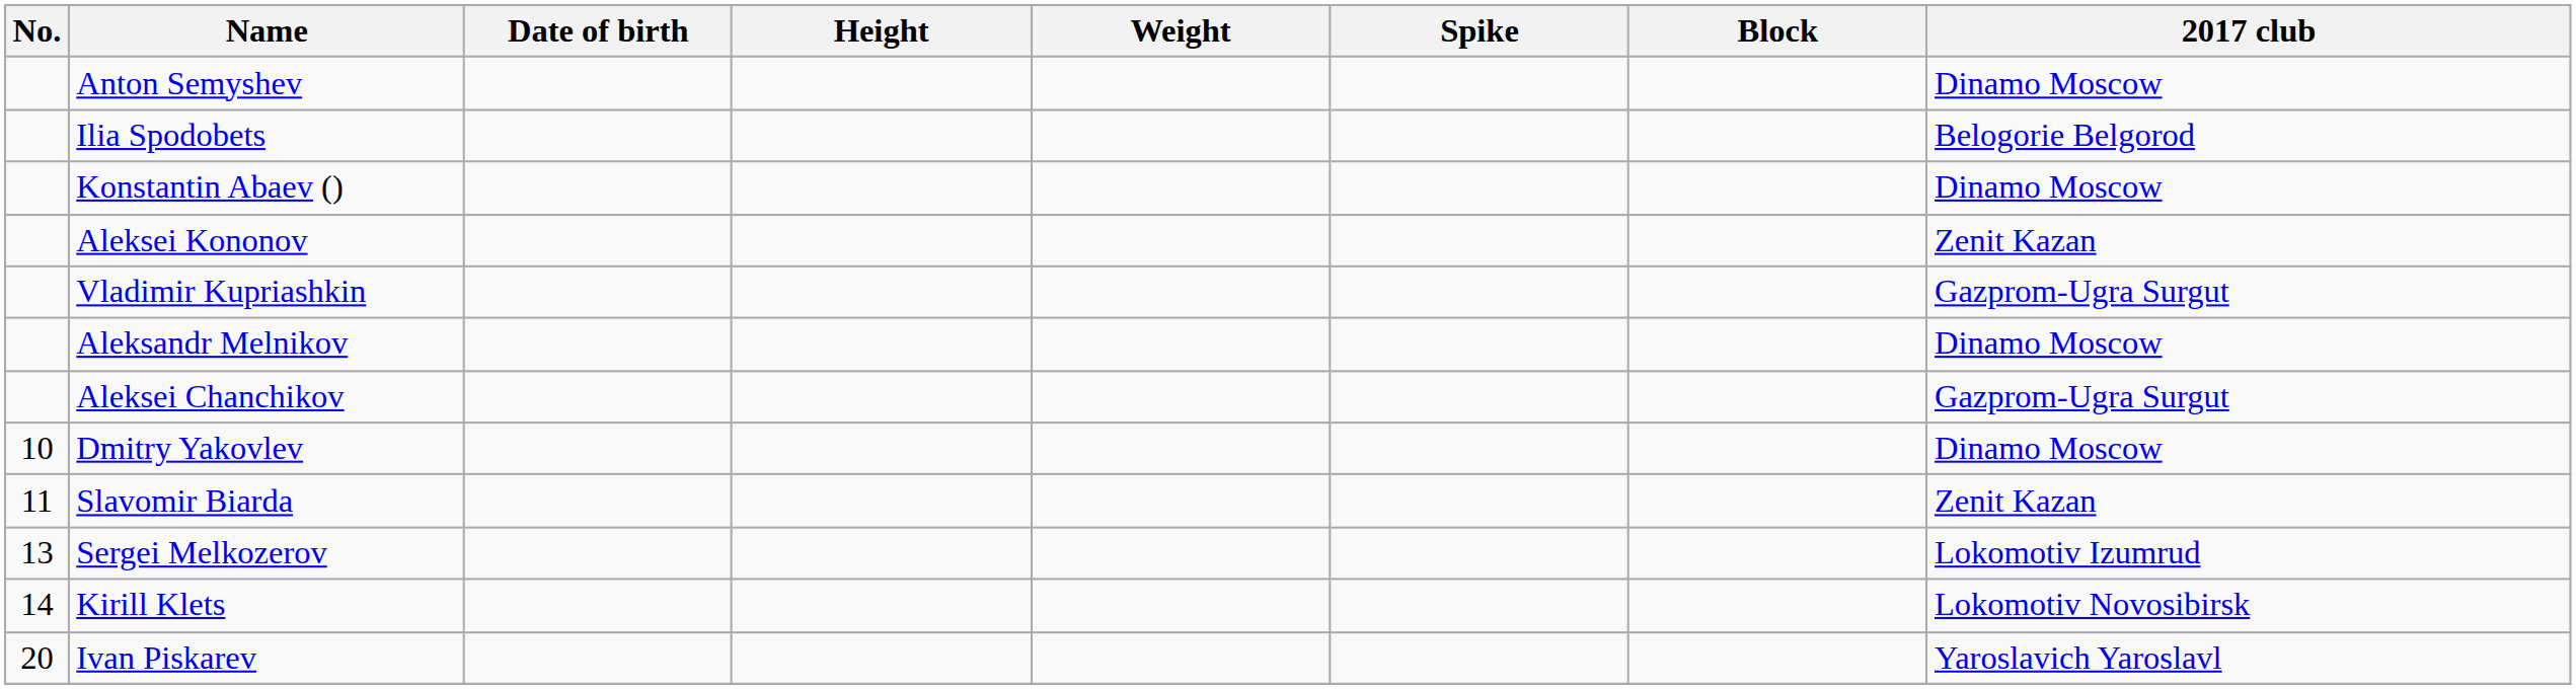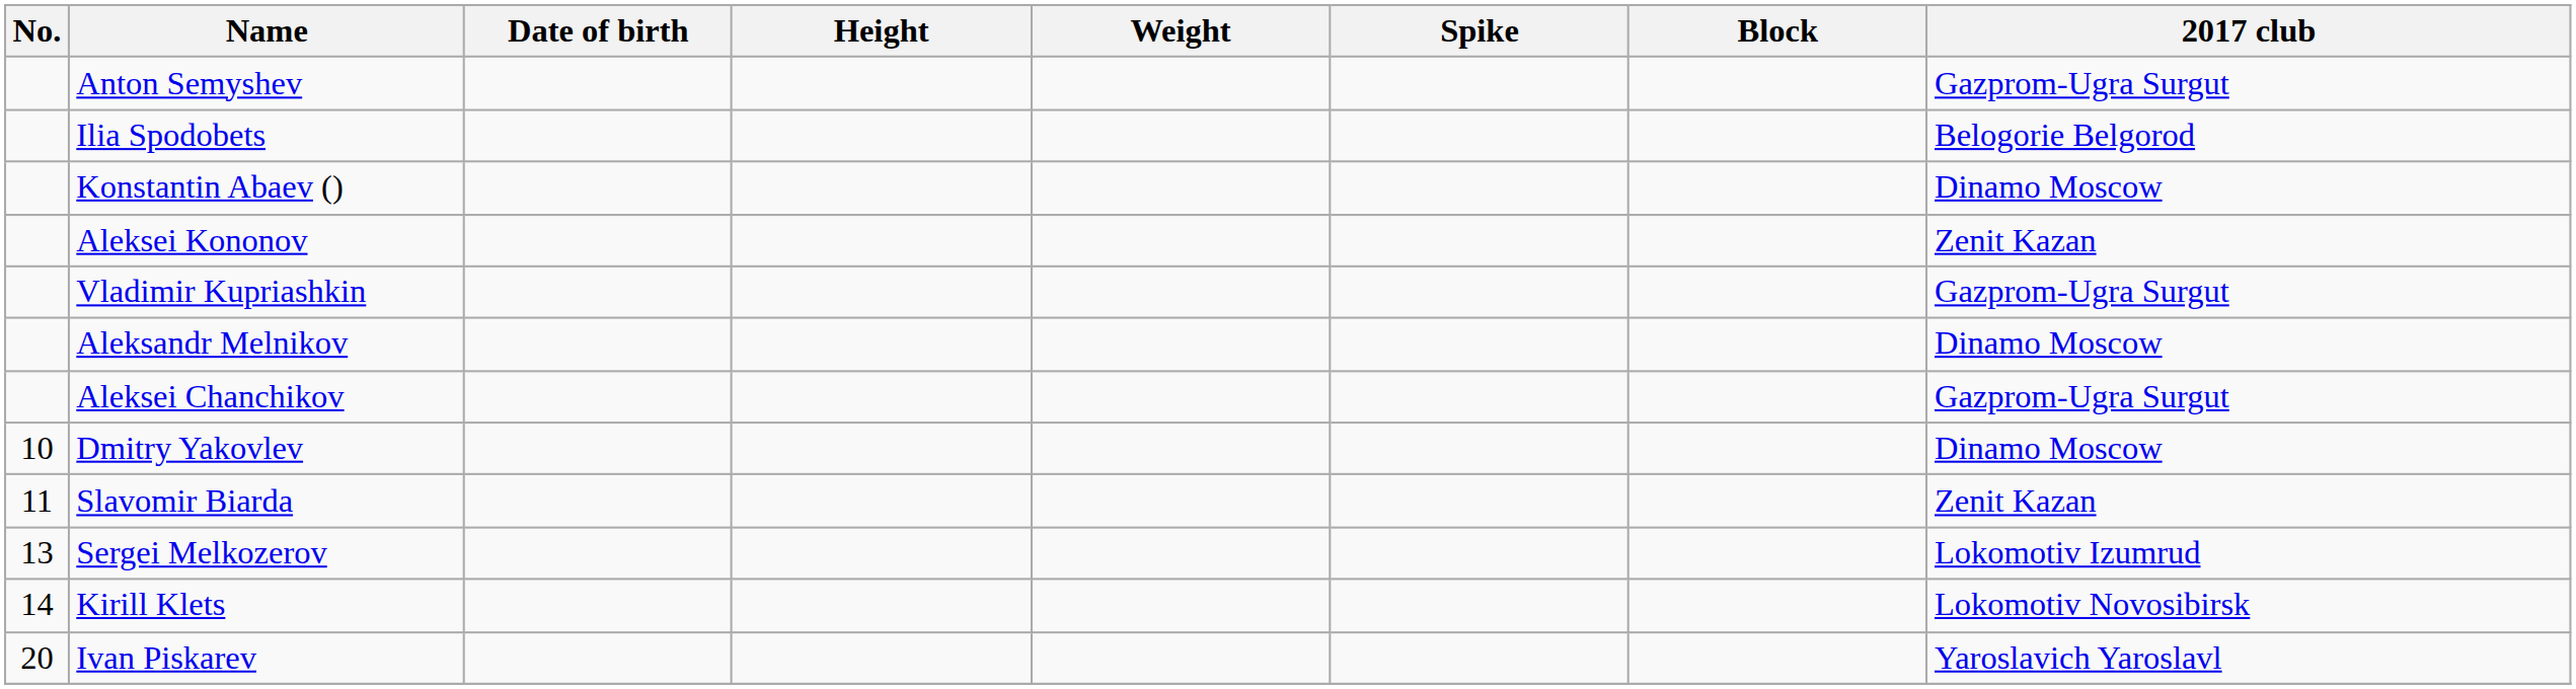 <table class="wikitable sortable" style="font-size:100%; text-align:center;">
 <tr>
 <th>No.</th>
 <th style="width:12em">Name</th>
 <th style="width:8em">Date of birth</th>
 <th style="width:9em">Height</th>
 <th style="width:9em">Weight</th>
 <th style="width:9em">Spike</th>
 <th style="width:9em">Block</th>
 <th style="width:20em">2017 club</th>
 </tr>
 <tr>
 <td></td>
 <td align=left><a href='#'>Anton Semyshev</a></td>
 <td align=right></td>
 <td></td>
 <td></td>
 <td></td>
 <td></td>
-<td align=left> <a href='#'>Dinamo Moscow</a></td>
+<td align=left> <a href='#'>Gazprom-Ugra Surgut</a></td>
 </tr>
 <tr>
 <td></td>
 <td align=left><a href='#'>Ilia Spodobets</a></td>
 <td align=right></td>
 <td></td>
 <td></td>
 <td></td>
 <td></td>
 <td align=left> <a href='#'>Belogorie Belgorod</a></td>
 </tr>
 <tr>
 <td></td>
 <td align=left><a href='#'>Konstantin Abaev</a> ()</td>
 <td align=right></td>
 <td></td>
 <td></td>
 <td></td>
 <td></td>
 <td align=left> <a href='#'>Dinamo Moscow</a></td>
 </tr>
 <tr>
 <td></td>
 <td align=left><a href='#'>Aleksei Kononov</a></td>
 <td align=right></td>
 <td></td>
 <td></td>
 <td></td>
 <td></td>
 <td align=left> <a href='#'>Zenit Kazan</a></td>
 </tr>
 <tr>
 <td></td>
 <td align=left><a href='#'>Vladimir Kupriashkin</a></td>
 <td align=right></td>
 <td></td>
 <td></td>
 <td></td>
 <td></td>
 <td align=left> <a href='#'>Gazprom-Ugra Surgut</a></td>
 </tr>
 <tr>
 <td></td>
 <td align=left><a href='#'>Aleksandr Melnikov</a></td>
 <td align=right></td>
 <td></td>
 <td></td>
 <td></td>
 <td></td>
 <td align=left> <a href='#'>Dinamo Moscow</a></td>
 </tr>
 <tr>
 <td></td>
 <td align=left><a href='#'>Aleksei Chanchikov</a></td>
 <td align=right></td>
 <td></td>
 <td></td>
 <td></td>
 <td></td>
 <td align=left> <a href='#'>Gazprom-Ugra Surgut</a></td>
 </tr>
 <tr>
 <td>10</td>
 <td align=left><a href='#'>Dmitry Yakovlev</a></td>
 <td align=right></td>
 <td></td>
 <td></td>
 <td></td>
 <td></td>
 <td align=left> <a href='#'>Dinamo Moscow</a></td>
 </tr>
 <tr>
 <td>11</td>
 <td align=left><a href='#'>Slavomir Biarda</a></td>
 <td align=right></td>
 <td></td>
 <td></td>
 <td></td>
 <td></td>
 <td align=left> <a href='#'>Zenit Kazan</a></td>
 </tr>
 <tr>
 <td>13</td>
 <td align=left><a href='#'>Sergei Melkozerov</a></td>
 <td align=right></td>
 <td></td>
 <td></td>
 <td></td>
 <td></td>
 <td align=left> <a href='#'>Lokomotiv Izumrud</a></td>
 </tr>
 <tr>
 <td>14</td>
 <td align=left><a href='#'>Kirill Klets</a></td>
 <td align=right></td>
 <td></td>
 <td></td>
 <td></td>
 <td></td>
 <td align=left> <a href='#'>Lokomotiv Novosibirsk</a></td>
 </tr>
 <tr>
 <td>20</td>
 <td align=left><a href='#'>Ivan Piskarev</a></td>
 <td align=right></td>
 <td></td>
 <td></td>
 <td></td>
 <td></td>
 <td align=left> <a href='#'>Yaroslavich Yaroslavl</a></td>
 </tr>
 <tr>
 </tr>
 </table>
